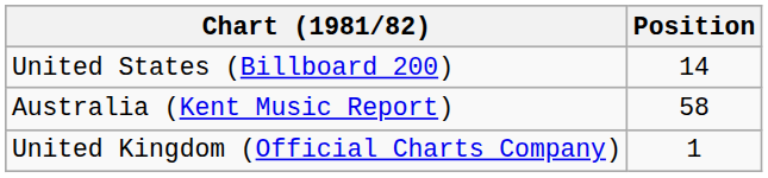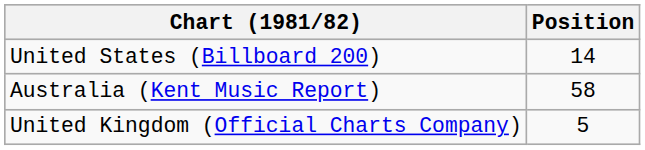 <table class="wikitable">
 <tr>
 <th>Chart (1981/82)</th>
 <th>Position</th>
 </tr>
 <tr>
 <td>United States (<a href='#'>Billboard 200</a>)</td>
 <td align="center">14</td>
 </tr>
 <tr>
 <td>Australia (<a href='#'>Kent Music Report</a>)</td>
 <td align="center">58</td>
 </tr>
 <tr>
 <td>United Kingdom (<a href='#'>Official Charts Company</a>)</td>
-<td align="center">1</td>
+<td align="center">5</td>
 </tr>
 </table>
